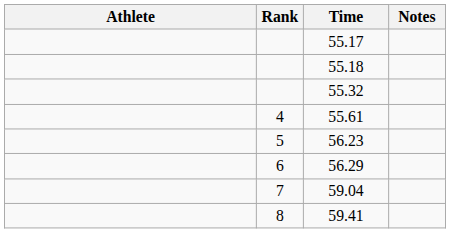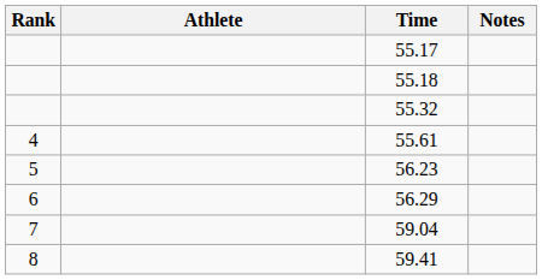 <table class="wikitable" style="text-align:center">
 <tr>
+<th width=40>Rank</th>
 <th width=250>Athlete</th>
-<th width=40>Rank</th>
 <th width=80>Time</th>
 <th width=50>Notes</th>
 </tr>
 <tr>
+<td></td>
 <td align=left></td>
-<td></td>
 <td>55.17</td>
 <td></td>
 </tr>
 <tr>
+<td></td>
 <td align=left></td>
-<td></td>
 <td>55.18</td>
 <td></td>
 </tr>
 <tr>
+<td></td>
 <td align=left></td>
-<td></td>
 <td>55.32</td>
 <td></td>
 </tr>
 <tr>
+<td>4</td>
 <td align=left></td>
-<td>4</td>
 <td>55.61</td>
 <td></td>
 </tr>
 <tr>
+<td>5</td>
 <td align=left></td>
-<td>5</td>
 <td>56.23</td>
 <td></td>
 </tr>
 <tr>
+<td>6</td>
 <td align=left></td>
-<td>6</td>
 <td>56.29</td>
 <td></td>
 </tr>
 <tr>
+<td>7</td>
 <td align=left></td>
-<td>7</td>
 <td>59.04</td>
 <td></td>
 </tr>
 <tr>
+<td>8</td>
 <td align=left></td>
-<td>8</td>
 <td>59.41</td>
 <td></td>
 </tr>
 </table>
